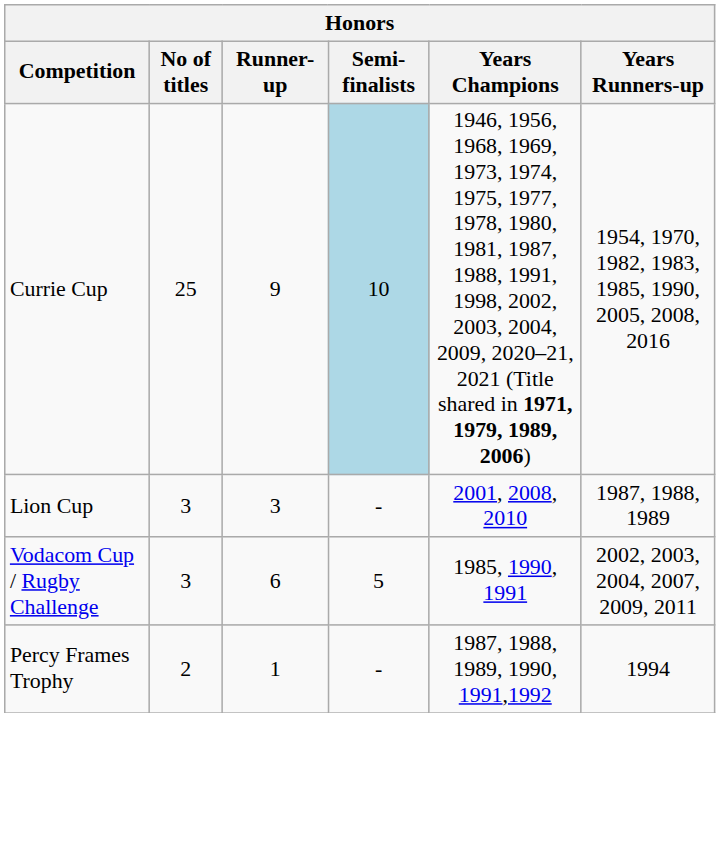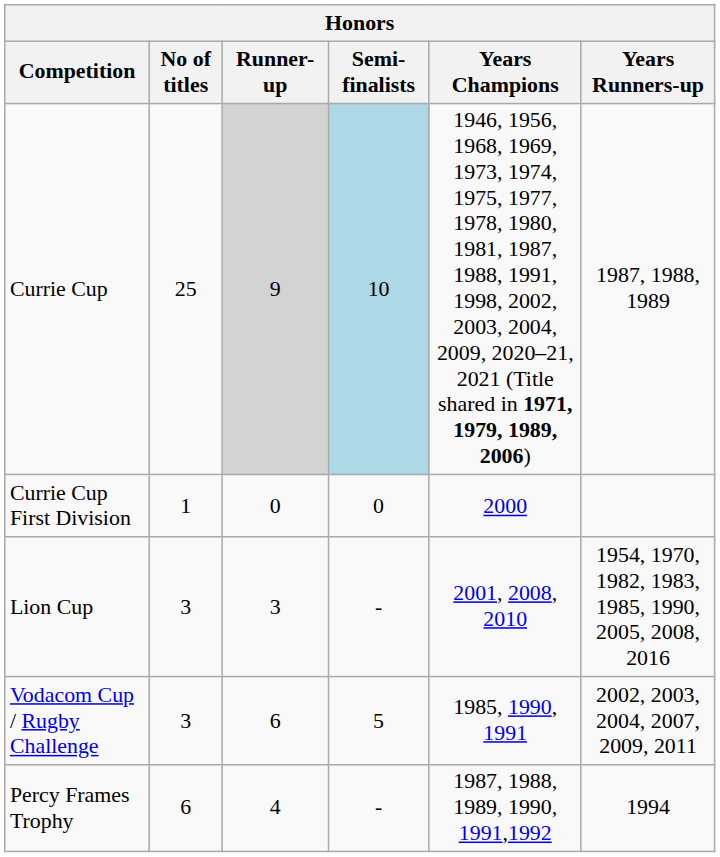 <table class="wikitable collapsible sortable" style="text-align:center; font-size:90%; width:75%;">
 <tr>
 <th colspan=6>Honors</th>
 </tr>
 <tr>
 <th style="width:5%;">Competition</th>
 <th style="width:5%;">No of titles</th>
 <th style="width:5%;">Runner-up</th>
 <th style="width:5%;">Semi-finalists</th>
 <th style="width:10%;">Years Champions</th>
 <th style="width:10%;">Years Runners-up<br></th>
 </tr>
 <tr>
 <td style="text-align:left;">Currie Cup</td>
 <td>25</td>
-<td>9</td>
+<td style="background: lightgrey;">9</td>
 <td style="background: lightblue;">10</td>
 <td>1946, 1956, 1968, 1969, 1973, 1974, 1975, 1977, 1978, 1980, 1981, 1987, 1988, 1991, 1998, 2002, 2003, 2004, 2009, 2020–21, 2021 (Title shared in <strong>1971, 1979, 1989, 2006</strong>)</td>
-<td>1954, 1970, 1982, 1983, 1985, 1990, 2005, 2008, 2016</td>
+<td>1987, 1988, 1989</td>
+</tr>
+<tr>
+<td style="text-align:left;">Currie Cup First Division</td>
+<td>1</td>
+<td>0</td>
+<td>0</td>
+<td><a href='#'>2000</a></td>
+<td></td>
 </tr>
 <tr>
 <td style="text-align:left;">Lion Cup</td>
 <td>3</td>
 <td>3</td>
 <td>-</td>
 <td><a href='#'>2001</a>, <a href='#'>2008</a>, <a href='#'>2010</a></td>
-<td>1987, 1988, 1989</td>
+<td>1954, 1970, 1982, 1983, 1985, 1990, 2005, 2008, 2016</td>
 </tr>
 <tr>
 <td style="text-align:left;"><a href='#'>Vodacom Cup</a> / <a href='#'>Rugby Challenge</a></td>
 <td>3</td>
 <td>6</td>
 <td>5</td>
 <td>1985, <a href='#'>1990</a>, <a href='#'>1991</a></td>
 <td>2002, 2003, 2004, 2007, 2009, 2011</td>
 </tr>
 <tr>
 <td style="text-align:left;">Percy Frames Trophy</td>
-<td>2</td>
-<td>1</td>
+<td>6</td>
+<td>4</td>
 <td>-</td>
 <td>1987, 1988, 1989, 1990, <a href='#'>1991</a>,<a href='#'>1992</a></td>
 <td>1994</td>
 </tr>
 </table>
